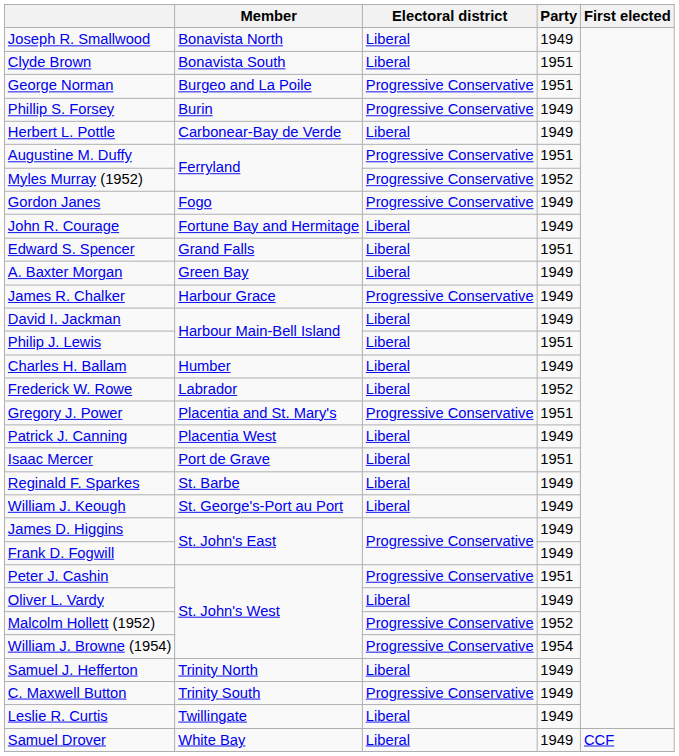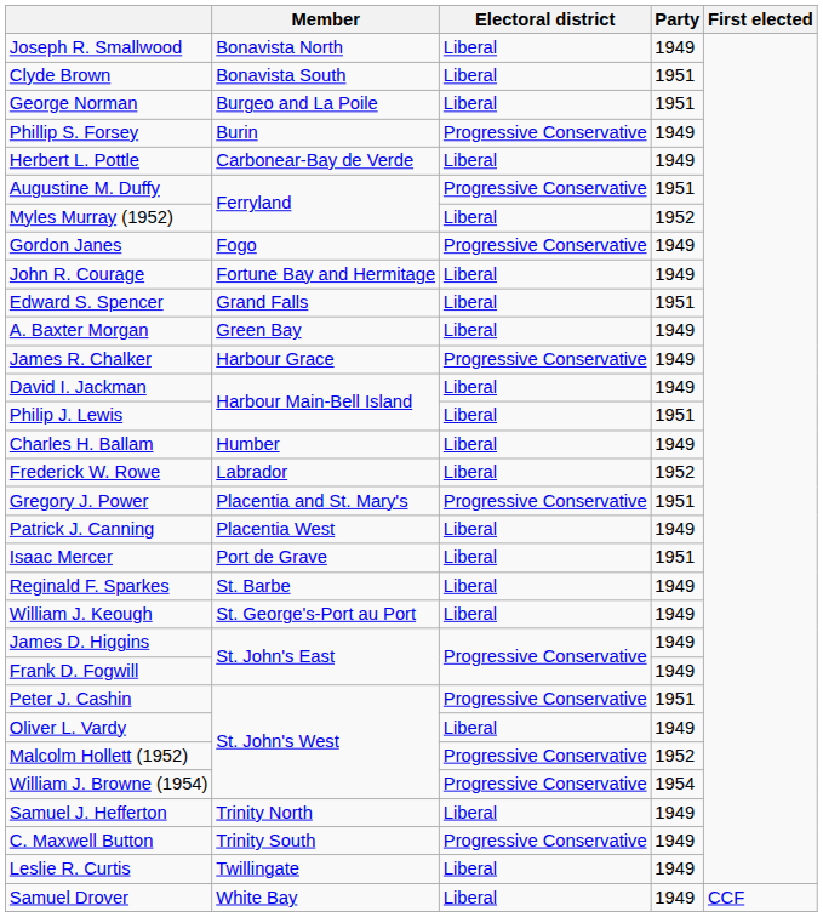 <table class="wikitable sortable">
 <tr>
 <th></th>
 <th>Member</th>
 <th>Electoral district</th>
 <th>Party</th>
 <th>First elected</th>
 </tr>
 <tr>
 <td><a href='#'>Joseph R. Smallwood</a></td>
 <td><a href='#'>Bonavista North</a></td>
 <td><a href='#'>Liberal</a></td>
 <td>1949</td>
 </tr>
 <tr>
 <td><a href='#'>Clyde Brown</a></td>
 <td><a href='#'>Bonavista South</a></td>
 <td><a href='#'>Liberal</a></td>
 <td>1951</td>
 </tr>
 <tr>
 <td><a href='#'>George Norman</a></td>
 <td><a href='#'>Burgeo and La Poile</a></td>
-<td><a href='#'>Progressive Conservative</a></td>
+<td><a href='#'>Liberal</a></td>
 <td>1951</td>
 </tr>
 <tr>
 <td><a href='#'>Phillip S. Forsey</a></td>
 <td><a href='#'>Burin</a></td>
 <td><a href='#'>Progressive Conservative</a></td>
 <td>1949</td>
 </tr>
 <tr>
 <td><a href='#'>Herbert L. Pottle</a></td>
 <td><a href='#'>Carbonear-Bay de Verde</a></td>
 <td><a href='#'>Liberal</a></td>
 <td>1949</td>
 </tr>
 <tr>
 <td><a href='#'>Augustine M. Duffy</a></td>
 <td rowspan=2><a href='#'>Ferryland</a></td>
 <td><a href='#'>Progressive Conservative</a></td>
 <td>1951</td>
 </tr>
 <tr>
 <td><a href='#'>Myles Murray</a> (1952)</td>
-<td><a href='#'>Progressive Conservative</a></td>
+<td><a href='#'>Liberal</a></td>
 <td>1952</td>
 </tr>
 <tr>
 <td><a href='#'>Gordon Janes</a></td>
 <td><a href='#'>Fogo</a></td>
 <td><a href='#'>Progressive Conservative</a></td>
 <td>1949</td>
 </tr>
 <tr>
 <td><a href='#'>John R. Courage</a></td>
 <td><a href='#'>Fortune Bay and Hermitage</a></td>
 <td><a href='#'>Liberal</a></td>
 <td>1949</td>
 </tr>
 <tr>
 <td><a href='#'>Edward S. Spencer</a></td>
 <td><a href='#'>Grand Falls</a></td>
 <td><a href='#'>Liberal</a></td>
 <td>1951</td>
 </tr>
 <tr>
 <td><a href='#'>A. Baxter Morgan</a></td>
 <td><a href='#'>Green Bay</a></td>
 <td><a href='#'>Liberal</a></td>
 <td>1949</td>
 </tr>
 <tr>
 <td><a href='#'>James R. Chalker</a></td>
 <td><a href='#'>Harbour Grace</a></td>
 <td><a href='#'>Progressive Conservative</a></td>
 <td>1949</td>
 </tr>
 <tr>
 <td><a href='#'>David I. Jackman</a></td>
 <td rowspan=2><a href='#'>Harbour Main-Bell Island</a></td>
 <td><a href='#'>Liberal</a></td>
 <td>1949</td>
 </tr>
 <tr>
 <td><a href='#'>Philip J. Lewis</a></td>
 <td><a href='#'>Liberal</a></td>
 <td>1951</td>
 </tr>
 <tr>
 <td><a href='#'>Charles H. Ballam</a></td>
 <td><a href='#'>Humber</a></td>
 <td><a href='#'>Liberal</a></td>
 <td>1949</td>
 </tr>
 <tr>
 <td><a href='#'>Frederick W. Rowe</a></td>
 <td><a href='#'>Labrador</a></td>
 <td><a href='#'>Liberal</a></td>
 <td>1952</td>
 </tr>
 <tr>
 <td><a href='#'>Gregory J. Power</a></td>
 <td><a href='#'>Placentia and St. Mary's</a></td>
 <td><a href='#'>Progressive Conservative</a></td>
 <td>1951</td>
 </tr>
 <tr>
 <td><a href='#'>Patrick J. Canning</a></td>
 <td><a href='#'>Placentia West</a></td>
 <td><a href='#'>Liberal</a></td>
 <td>1949</td>
 </tr>
 <tr>
 <td><a href='#'>Isaac Mercer</a></td>
 <td><a href='#'>Port de Grave</a></td>
 <td><a href='#'>Liberal</a></td>
 <td>1951</td>
 </tr>
 <tr>
 <td><a href='#'>Reginald F. Sparkes</a></td>
 <td><a href='#'>St. Barbe</a></td>
 <td><a href='#'>Liberal</a></td>
 <td>1949</td>
 </tr>
 <tr>
 <td><a href='#'>William J. Keough</a></td>
 <td><a href='#'>St. George's-Port au Port</a></td>
 <td><a href='#'>Liberal</a></td>
 <td>1949</td>
 </tr>
 <tr>
 <td><a href='#'>James D. Higgins</a></td>
 <td rowspan=2><a href='#'>St. John's East</a></td>
 <td rowspan=2><a href='#'>Progressive Conservative</a></td>
 <td>1949</td>
 </tr>
 <tr>
 <td><a href='#'>Frank D. Fogwill</a></td>
 <td>1949</td>
 </tr>
 <tr>
 <td><a href='#'>Peter J. Cashin</a></td>
 <td rowspan=4><a href='#'>St. John's West</a></td>
 <td><a href='#'>Progressive Conservative</a></td>
 <td>1951</td>
 </tr>
 <tr>
 <td><a href='#'>Oliver L. Vardy</a></td>
 <td><a href='#'>Liberal</a></td>
 <td>1949</td>
 </tr>
 <tr>
 <td><a href='#'>Malcolm Hollett</a> (1952)</td>
 <td><a href='#'>Progressive Conservative</a></td>
 <td>1952</td>
 </tr>
 <tr>
 <td><a href='#'>William J. Browne</a> (1954)</td>
 <td><a href='#'>Progressive Conservative</a></td>
 <td>1954</td>
 </tr>
 <tr>
 <td><a href='#'>Samuel J. Hefferton</a></td>
 <td><a href='#'>Trinity North</a></td>
 <td><a href='#'>Liberal</a></td>
 <td>1949</td>
 </tr>
 <tr>
 <td><a href='#'>C. Maxwell Button</a></td>
 <td><a href='#'>Trinity South</a></td>
 <td><a href='#'>Progressive Conservative</a></td>
 <td>1949</td>
 </tr>
 <tr>
 <td><a href='#'>Leslie R. Curtis</a></td>
 <td><a href='#'>Twillingate</a></td>
 <td><a href='#'>Liberal</a></td>
 <td>1949</td>
 </tr>
 <tr>
 <td rowspan=2><a href='#'>Samuel Drover</a></td>
 <td rowspan=2><a href='#'>White Bay</a></td>
 <td><a href='#'>Liberal</a></td>
 <td rowspan=2>1949<br></td>
 <td><a href='#'>CCF</a></td>
 </tr>
 </table>
